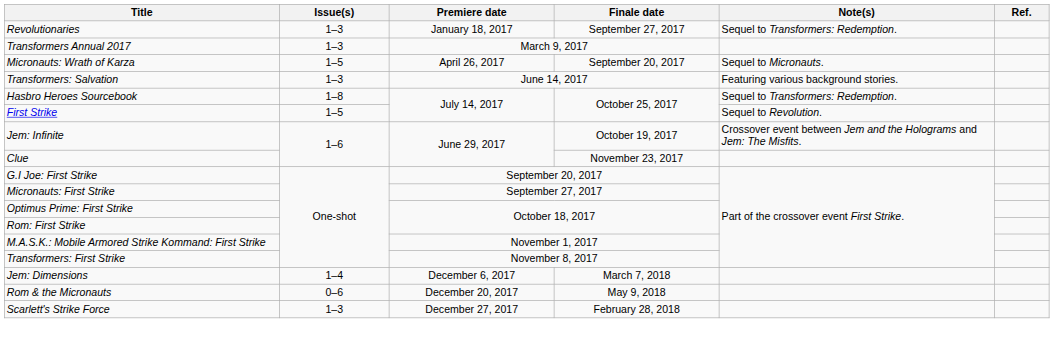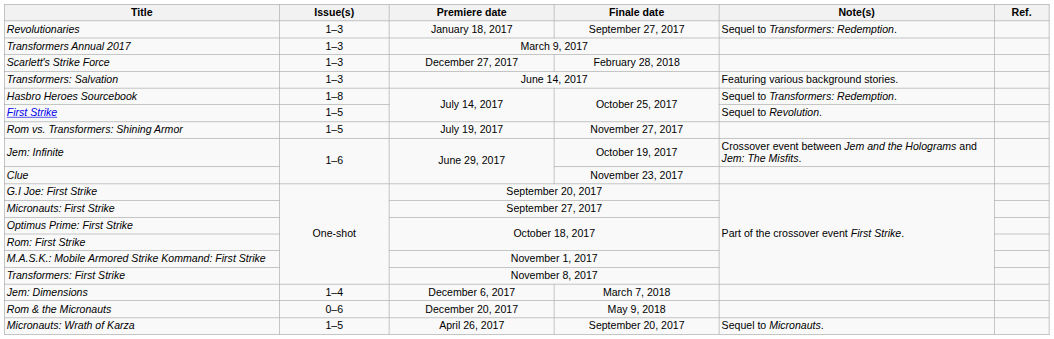 <table class="wikitable" width="100%">
 <tr>
 <th scope="col" width="25%">Title</th>
 <th scope="col" width="10%">Issue(s)</th>
 <th scope="col" width="15%">Premiere date</th>
 <th scope="col" width="15%">Finale date</th>
 <th scope="col" width="25%">Note(s)</th>
 <th scope="col" width="5%">Ref.</th>
 </tr>
 <tr>
 <td><em>Revolutionaries</em></td>
 <td style="text-align: center;">1–3</td>
 <td style="text-align: center;">January 18, 2017</td>
 <td style="text-align: center;">September 27, 2017</td>
 <td>Sequel to <em>Transformers: Redemption</em>.</td>
 <td></td>
 </tr>
 <tr>
 <td><em>Transformers Annual 2017</em></td>
 <td style="text-align: center;">1–3</td>
 <td style="text-align: center;" colspan="2">March 9, 2017</td>
 <td></td>
 <td></td>
 </tr>
 <tr>
-<td><em>Micronauts: Wrath of Karza</em></td>
-<td style="text-align: center;">1–5</td>
-<td style="text-align: center;">April 26, 2017</td>
-<td style="text-align: center;">September 20, 2017</td>
-<td>Sequel to <em>Micronauts</em>.</td>
+<td><em>Scarlett's Strike Force</em></td>
+<td style="text-align: center;">1–3</td>
+<td style="text-align: center;">December 27, 2017</td>
+<td style="text-align: center;">February 28, 2018</td>
+<td></td>
 <td></td>
 </tr>
 <tr>
 <td><em>Transformers: Salvation</em></td>
 <td style="text-align: center;">1–3</td>
 <td style="text-align: center;" colspan="2">June 14, 2017</td>
 <td>Featuring various background stories.</td>
 <td></td>
 </tr>
 <tr>
 <td><em>Hasbro Heroes Sourcebook</em></td>
 <td style="text-align: center;">1–8</td>
 <td rowspan="2" style="text-align: center;">July 14, 2017</td>
 <td rowspan="2" style="text-align: center;">October 25, 2017</td>
 <td>Sequel to <em>Transformers: Redemption</em>.</td>
 <td></td>
 </tr>
 <tr>
 <td><em><a href='#'>First Strike</a></em></td>
 <td style="text-align: center;">1–5</td>
 <td>Sequel to <em>Revolution</em>.</td>
+<td></td>
+</tr>
+<tr>
+<td><em>Rom vs. Transformers: Shining Armor</em></td>
+<td style="text-align: center;">1–5</td>
+<td style="text-align: center;">July 19, 2017</td>
+<td style="text-align: center;">November 27, 2017</td>
+<td></td>
 <td></td>
 </tr>
 <tr>
 <td><em>Jem: Infinite</em></td>
 <td rowspan="2" style="text-align: center;">1–6</td>
 <td rowspan="2" style="text-align: center;">June 29, 2017</td>
 <td style="text-align: center;">October 19, 2017</td>
 <td>Crossover event between <em>Jem and the Holograms</em> and <em>Jem: The Misfits</em>.</td>
 <td></td>
 </tr>
 <tr>
 <td><em>Clue</em></td>
 <td style="text-align: center;">November 23, 2017</td>
 <td></td>
 <td></td>
 </tr>
 <tr>
 <td><em>G.I Joe: First Strike</em></td>
 <td rowspan="6" style="text-align: center;">One-shot</td>
 <td style="text-align: center;" colspan="2">September 20, 2017</td>
 <td rowspan="6">Part of the crossover event <em>First Strike</em>.</td>
 <td></td>
 </tr>
 <tr>
 <td><em>Micronauts: First Strike</em></td>
 <td style="text-align: center;" colspan="2">September 27, 2017</td>
 <td></td>
 </tr>
 <tr>
 <td><em>Optimus Prime: First Strike</em></td>
 <td colspan="2" rowspan="2" style="text-align: center;">October 18, 2017</td>
 <td></td>
 </tr>
 <tr>
 <td><em>Rom: First Strike</em></td>
 <td></td>
 </tr>
 <tr>
 <td><em>M.A.S.K.: Mobile Armored Strike Kommand: First Strike</em></td>
 <td style="text-align: center;" colspan="2">November 1, 2017</td>
 <td></td>
 </tr>
 <tr>
 <td><em>Transformers: First Strike</em></td>
 <td style="text-align: center;" colspan="2">November 8, 2017</td>
 <td></td>
 </tr>
 <tr>
 <td><em>Jem: Dimensions</em></td>
 <td style="text-align: center;">1–4</td>
 <td style="text-align: center;">December 6, 2017</td>
 <td style="text-align: center;">March 7, 2018</td>
 <td></td>
 <td></td>
 </tr>
 <tr>
 <td><em>Rom & the Micronauts</em></td>
 <td style="text-align: center;">0–6</td>
 <td style="text-align: center;">December 20, 2017</td>
 <td style="text-align: center;">May 9, 2018</td>
 <td></td>
 <td></td>
 </tr>
 <tr>
-<td><em>Scarlett's Strike Force</em></td>
-<td style="text-align: center;">1–3</td>
-<td style="text-align: center;">December 27, 2017</td>
-<td style="text-align: center;">February 28, 2018</td>
-<td></td>
+<td><em>Micronauts: Wrath of Karza</em></td>
+<td style="text-align: center;">1–5</td>
+<td style="text-align: center;">April 26, 2017</td>
+<td style="text-align: center;">September 20, 2017</td>
+<td>Sequel to <em>Micronauts</em>.</td>
 <td></td>
 </tr>
 </table>
